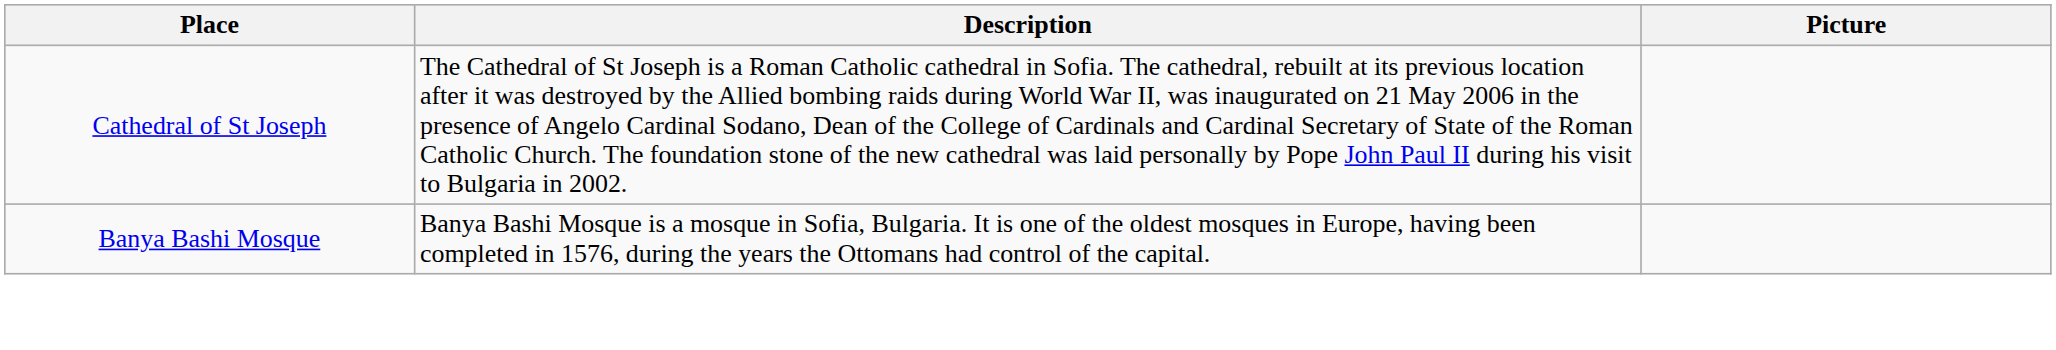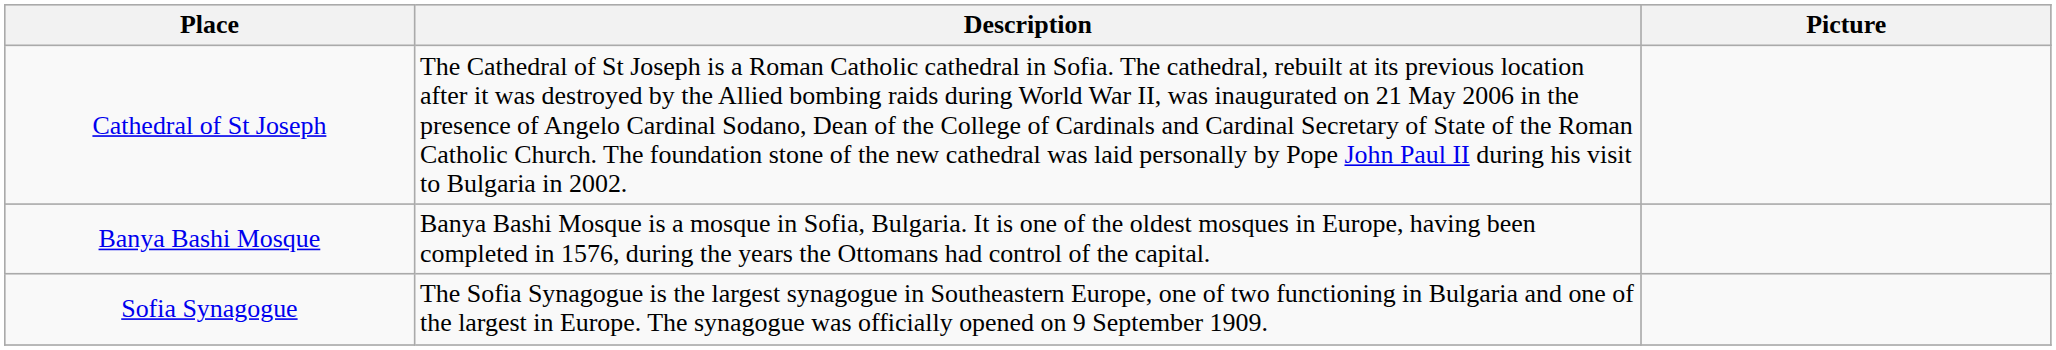 <table style="width:100%;" class="wikitable" border="1">
 <tr>
 <th width=8%>Place</th>
 <th width=24%>Description</th>
 <th width=8%>Picture</th>
 </tr>
 <tr>
 <td align="center"><a href='#'>Cathedral of St Joseph</a></td>
 <td align="left">The Cathedral of St Joseph is a Roman Catholic cathedral in Sofia. The cathedral, rebuilt at its previous location after it was destroyed by the Allied bombing raids during World War II, was inaugurated on 21 May 2006 in the presence of Angelo Cardinal Sodano, Dean of the College of Cardinals and Cardinal Secretary of State of the Roman Catholic Church. The foundation stone of the new cathedral was laid personally by Pope <a href='#'>John Paul II</a> during his visit to Bulgaria in 2002.</td>
 <td align="center"></td>
 </tr>
 <tr>
 <td align="center"><a href='#'>Banya Bashi Mosque</a></td>
 <td align="left">Banya Bashi Mosque is a mosque in Sofia, Bulgaria. It is one of the oldest mosques in Europe, having been completed in 1576, during the years the Ottomans had control of the capital.</td>
 <td align="center"></td>
 </tr>
+<tr>
+<td align="center"><a href='#'>Sofia Synagogue</a></td>
+<td align="left">The Sofia Synagogue is the largest synagogue in Southeastern Europe, one of two functioning in Bulgaria and one of the largest in Europe. The synagogue was officially opened on 9 September 1909.</td>
+<td align="center"></td>
+</tr>
 </table>
